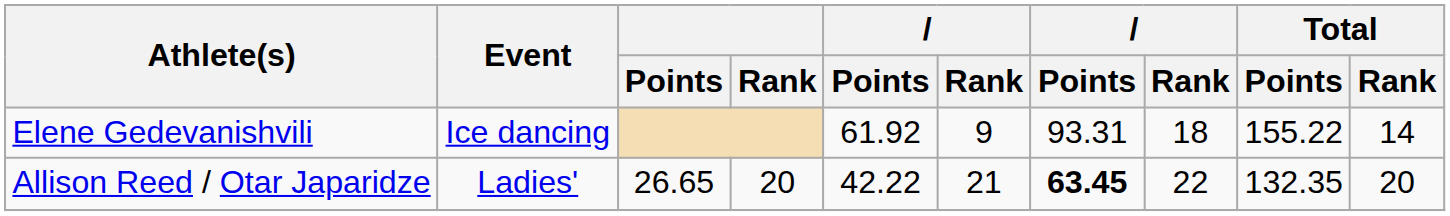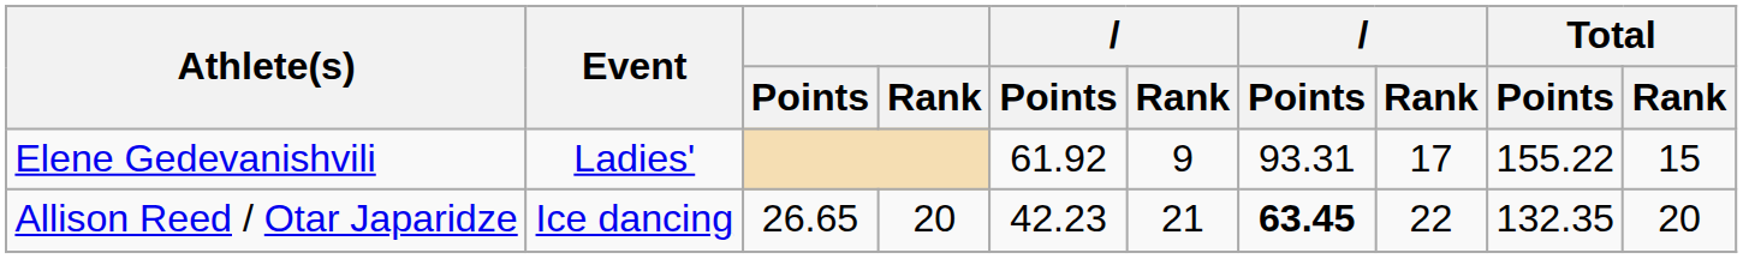 <table class="wikitable">
 <tr>
 <th rowspan="2">Athlete(s)</th>
 <th rowspan="2">Event</th>
 <th colspan="2"></th>
 <th colspan="2">/</th>
 <th colspan="2">/</th>
 <th colspan="2">Total</th>
 </tr>
 <tr>
 <th>Points</th>
 <th>Rank</th>
 <th>Points</th>
 <th>Rank</th>
 <th>Points</th>
 <th>Rank</th>
 <th>Points</th>
 <th>Rank</th>
 </tr>
 <tr align=center>
 <td align=left><a href='#'>Elene Gedevanishvili</a></td>
-<td><a href='#'>Ice dancing</a></td>
+<td><a href='#'>Ladies'</a></td>
 <td colspan="2" bgcolor="wheat"></td>
 <td>61.92</td>
 <td>9</td>
 <td>93.31</td>
-<td>18</td>
+<td>17</td>
 <td>155.22</td>
-<td>14</td>
+<td>15</td>
 </tr>
 <tr align=center>
 <td align=left><a href='#'>Allison Reed</a> / <a href='#'>Otar Japaridze</a></td>
-<td><a href='#'>Ladies'</a></td>
+<td><a href='#'>Ice dancing</a></td>
 <td>26.65</td>
 <td>20</td>
-<td>42.22</td>
+<td>42.23</td>
 <td>21</td>
 <td><strong>63.45</strong></td>
 <td>22</td>
 <td>132.35</td>
 <td>20</td>
 </tr>
 <tr>
 </tr>
 </table>
